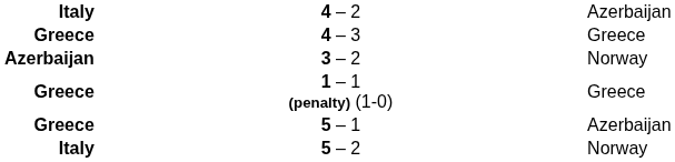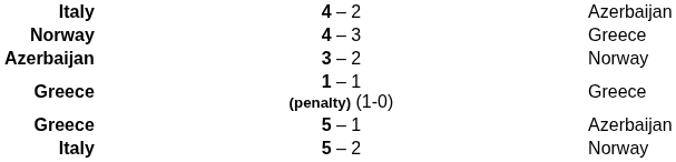 <table width=100% cellspacing=1>
 <tr>
 <th width=40%></th>
 <th width=20%></th>
 <th width=40%></th>
 <td></td>
 </tr>
 <tr style=font-size:90%>
 <td align=right><strong>Italy</strong></td>
 <td align=center><strong>4</strong> – 2</td>
 <td>Azerbaijan</td>
 </tr>
 <tr style=font-size:90%>
-<td align=right><strong>Greece</strong></td>
+<td align=right><strong>Norway</strong></td>
 <td align=center><strong>4</strong> – 3</td>
 <td>Greece</td>
 </tr>
 <tr style=font-size:90%>
 <td align=right><strong>Azerbaijan</strong></td>
 <td align=center><strong>3</strong> – 2</td>
 <td>Norway</td>
 </tr>
 <tr style=font-size:90%>
 <td align=right><strong>Greece</strong></td>
 <td align=center><strong>1</strong> – 1<br><small><strong>(penalty)</strong></small> (1-0)</td>
 <td>Greece</td>
 </tr>
 <tr style=font-size:90%>
 <td align=right><strong>Greece</strong></td>
 <td align=center><strong>5</strong> – 1</td>
 <td>Azerbaijan</td>
 </tr>
 <tr style=font-size:90%>
 <td align=right><strong>Italy</strong></td>
 <td align=center><strong>5</strong> – 2</td>
 <td>Norway</td>
 </tr>
 </table>
